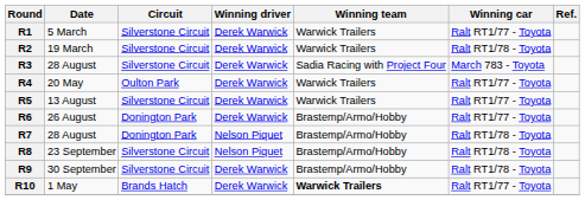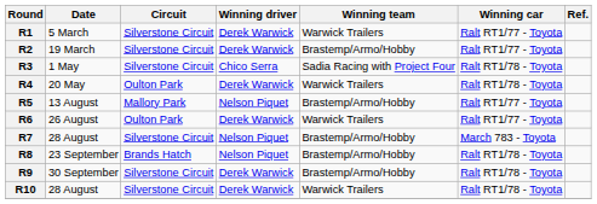 <table class="wikitable" style="font-size: 90%;">
 <tr>
 <th>Round</th>
 <th>Date</th>
 <th>Circuit</th>
 <th>Winning driver</th>
 <th>Winning team</th>
 <th>Winning car</th>
 <th>Ref.</th>
 </tr>
 <tr>
 <th>R1</th>
 <td>5 March</td>
 <td> <a href='#'>Silverstone Circuit</a></td>
 <td> <a href='#'>Derek Warwick</a></td>
 <td>Warwick Trailers</td>
 <td><a href='#'>Ralt</a> RT1/77 - <a href='#'>Toyota</a></td>
 <td></td>
 </tr>
 <tr>
 <th>R2</th>
 <td>19 March</td>
 <td> <a href='#'>Silverstone Circuit</a></td>
 <td> <a href='#'>Derek Warwick</a></td>
-<td>Warwick Trailers</td>
-<td><a href='#'>Ralt</a> RT1/78 - <a href='#'>Toyota</a></td>
+<td>Brastemp/Armo/Hobby</td>
+<td><a href='#'>Ralt</a> RT1/77 - <a href='#'>Toyota</a></td>
 <td></td>
 </tr>
 <tr>
 <th>R3</th>
-<td>28 August</td>
+<td>1 May</td>
 <td> <a href='#'>Silverstone Circuit</a></td>
-<td> <a href='#'>Derek Warwick</a></td>
+<td> <a href='#'>Chico Serra</a></td>
 <td>Sadia Racing with <a href='#'>Project Four</a></td>
-<td><a href='#'>March</a> 783 - <a href='#'>Toyota</a></td>
+<td><a href='#'>Ralt</a> RT1/78 - <a href='#'>Toyota</a></td>
 <td></td>
 </tr>
 <tr>
 <th>R4</th>
 <td>20 May</td>
 <td> <a href='#'>Oulton Park</a></td>
 <td> <a href='#'>Derek Warwick</a></td>
 <td>Warwick Trailers</td>
-<td><a href='#'>Ralt</a> RT1/77 - <a href='#'>Toyota</a></td>
+<td><a href='#'>Ralt</a> RT1/78 - <a href='#'>Toyota</a></td>
 <td></td>
 </tr>
 <tr>
 <th>R5</th>
 <td>13 August</td>
-<td> <a href='#'>Silverstone Circuit</a></td>
+<td> <a href='#'>Mallory Park</a></td>
+<td> <a href='#'>Nelson Piquet</a></td>
+<td>Brastemp/Armo/Hobby</td>
+<td><a href='#'>Ralt</a> RT1/77 - <a href='#'>Toyota</a></td>
+<td></td>
+</tr>
+<tr>
+<th>R6</th>
+<td>26 August</td>
+<td> <a href='#'>Oulton Park</a></td>
 <td> <a href='#'>Derek Warwick</a></td>
 <td>Warwick Trailers</td>
 <td><a href='#'>Ralt</a> RT1/77 - <a href='#'>Toyota</a></td>
 <td></td>
 </tr>
 <tr>
-<th>R6</th>
-<td>26 August</td>
-<td> <a href='#'>Donington Park</a></td>
-<td> <a href='#'>Derek Warwick</a></td>
-<td>Brastemp/Armo/Hobby</td>
-<td><a href='#'>Ralt</a> RT1/77 - <a href='#'>Toyota</a></td>
-<td></td>
-</tr>
-<tr>
 <th>R7</th>
 <td>28 August</td>
-<td> <a href='#'>Donington Park</a></td>
+<td> <a href='#'>Silverstone Circuit</a></td>
 <td> <a href='#'>Nelson Piquet</a></td>
 <td>Brastemp/Armo/Hobby</td>
-<td><a href='#'>Ralt</a> RT1/78 - <a href='#'>Toyota</a></td>
+<td><a href='#'>March</a> 783 - <a href='#'>Toyota</a></td>
 <td></td>
 </tr>
 <tr>
 <th>R8</th>
 <td>23 September</td>
-<td> <a href='#'>Silverstone Circuit</a></td>
+<td> <a href='#'>Brands Hatch</a></td>
 <td> <a href='#'>Nelson Piquet</a></td>
 <td>Brastemp/Armo/Hobby</td>
 <td><a href='#'>Ralt</a> RT1/78 - <a href='#'>Toyota</a></td>
 <td></td>
 </tr>
 <tr>
 <th>R9</th>
 <td>30 September</td>
 <td> <a href='#'>Silverstone Circuit</a></td>
 <td> <a href='#'>Derek Warwick</a></td>
 <td>Brastemp/Armo/Hobby</td>
 <td><a href='#'>Ralt</a> RT1/78 - <a href='#'>Toyota</a></td>
 <td></td>
 </tr>
 <tr>
 <th>R10</th>
-<td>1 May</td>
-<td> <a href='#'>Brands Hatch</a></td>
+<td>28 August</td>
+<td> <a href='#'>Silverstone Circuit</a></td>
 <td> <a href='#'>Derek Warwick</a></td>
-<td><strong>Warwick Trailers</strong></td>
-<td><a href='#'>Ralt</a> RT1/77 - <a href='#'>Toyota</a></td>
+<td>Warwick Trailers</td>
+<td><a href='#'>Ralt</a> RT1/78 - <a href='#'>Toyota</a></td>
 <td></td>
 </tr>
 <tr>
 </tr>
 </table>
